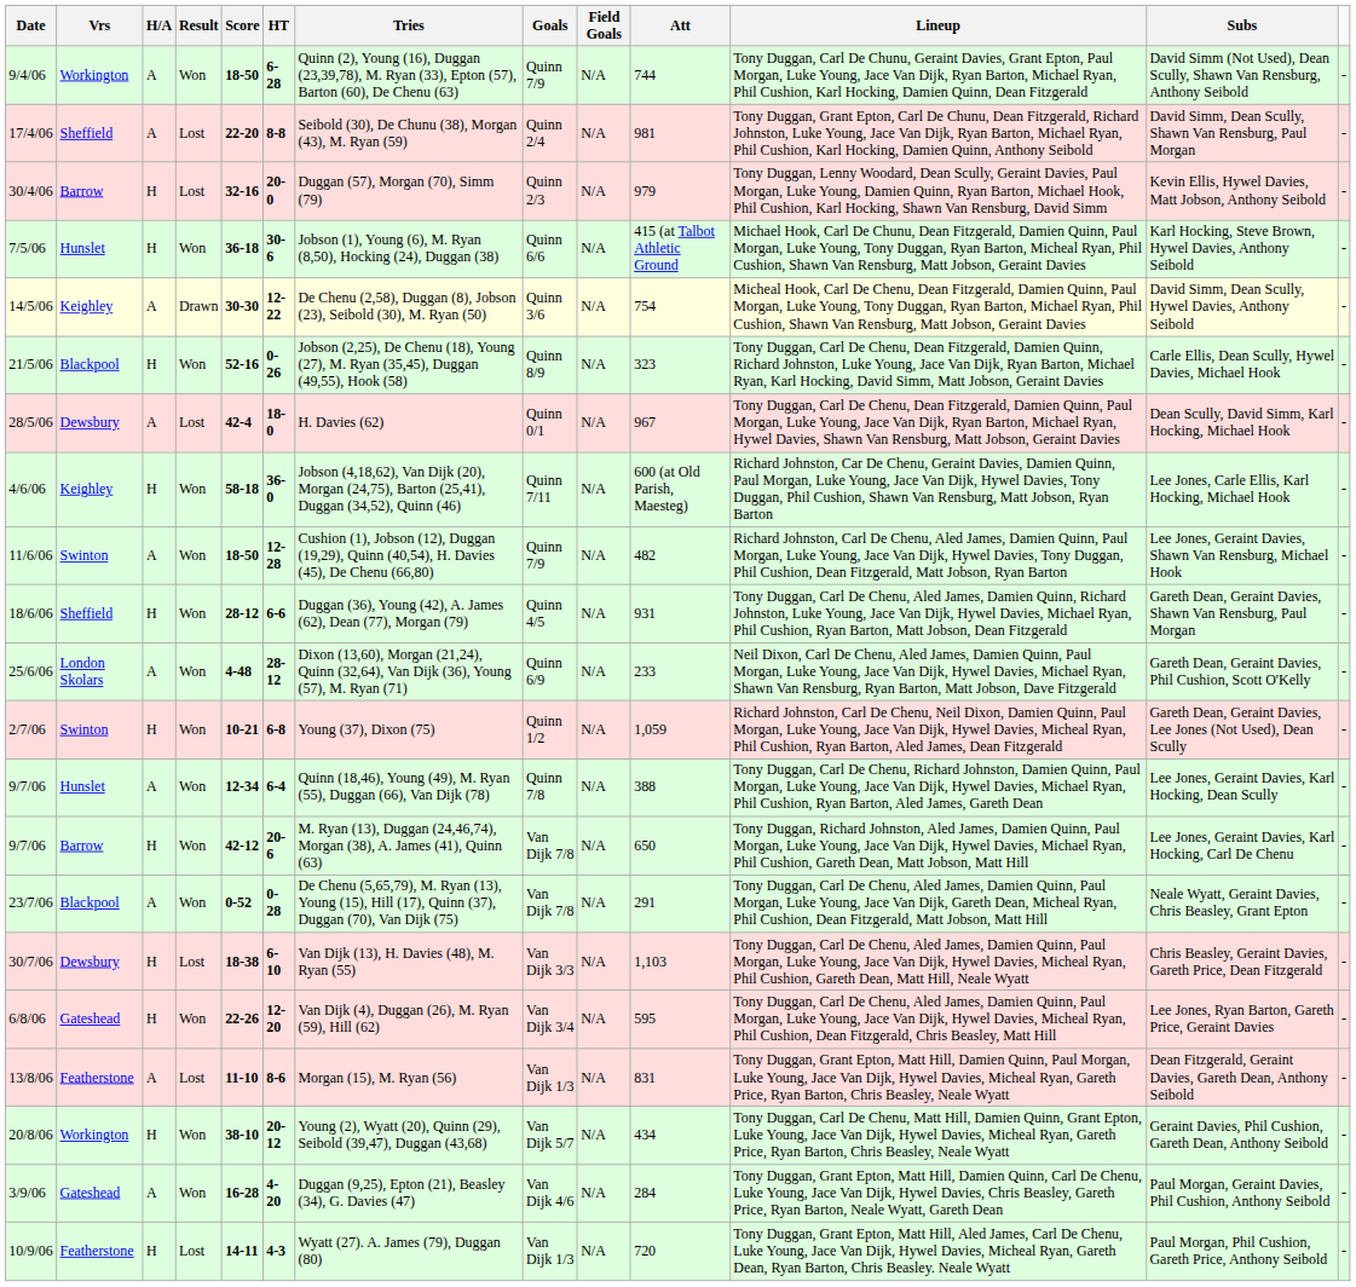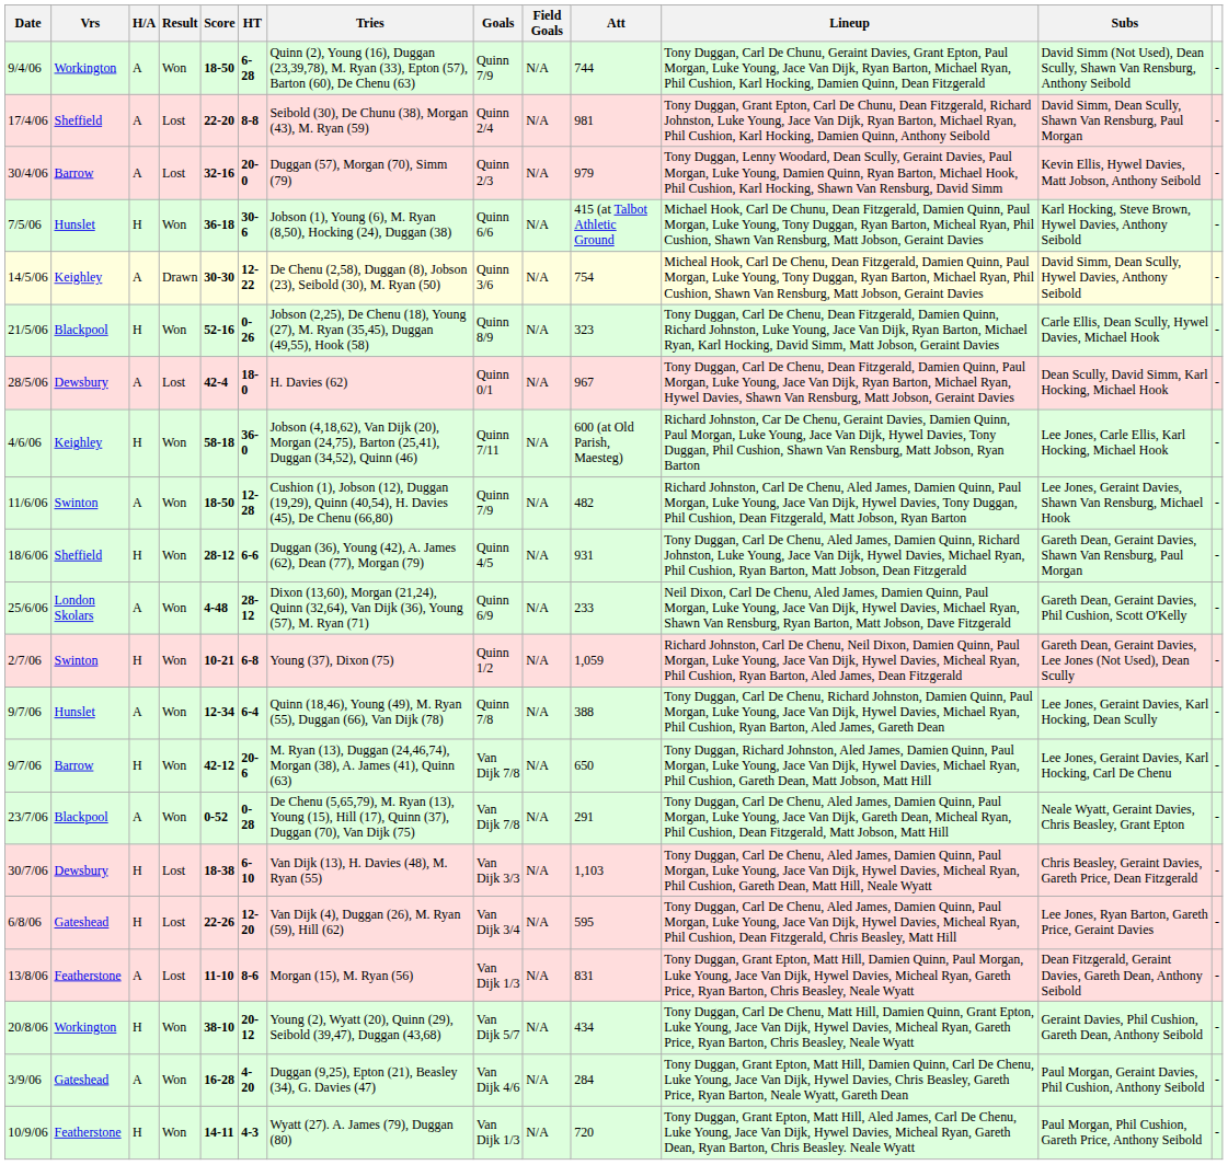 <table class="wikitable" style="font-size:85%;" width="100%">
 <tr>
 <th>Date</th>
 <th>Vrs</th>
 <th>H/A</th>
 <th>Result</th>
 <th>Score</th>
 <th>HT</th>
 <th>Tries</th>
 <th>Goals</th>
 <th>Field Goals</th>
 <th>Att</th>
 <th>Lineup</th>
 <th>Subs</th>
 </tr>
 <tr style="background:#ddffdd;" width=20 | >
 <td>9/4/06</td>
 <td><a href='#'>Workington</a></td>
 <td>A</td>
 <td>Won</td>
 <td><strong>18-50</strong></td>
 <td><strong>6-28</strong></td>
 <td>Quinn (2), Young (16), Duggan (23,39,78), M. Ryan (33), Epton (57), Barton (60), De Chenu (63)</td>
 <td>Quinn 7/9</td>
 <td>N/A</td>
 <td>744</td>
 <td>Tony Duggan, Carl De Chunu, Geraint Davies, Grant Epton, Paul Morgan, Luke Young, Jace Van Dijk, Ryan Barton, Michael Ryan, Phil Cushion, Karl Hocking, Damien Quinn, Dean Fitzgerald</td>
 <td>David Simm (Not Used), Dean Scully, Shawn Van Rensburg, Anthony Seibold</td>
 <td>-</td>
 </tr>
 <tr style="background:#ffdddd;" width=20 | >
 <td>17/4/06</td>
 <td><a href='#'>Sheffield</a></td>
 <td>A</td>
 <td>Lost</td>
 <td><strong>22-20</strong></td>
 <td><strong>8-8</strong></td>
 <td>Seibold (30), De Chunu (38), Morgan (43), M. Ryan (59)</td>
 <td>Quinn 2/4</td>
 <td>N/A</td>
 <td>981</td>
 <td>Tony Duggan, Grant Epton, Carl De Chunu, Dean Fitzgerald, Richard Johnston, Luke Young, Jace Van Dijk, Ryan Barton, Michael Ryan, Phil Cushion, Karl Hocking, Damien Quinn, Anthony Seibold</td>
 <td>David Simm, Dean Scully, Shawn Van Rensburg, Paul Morgan</td>
 <td>-</td>
 </tr>
 <tr style="background:#ffdddd;" width=20 | >
 <td>30/4/06</td>
 <td><a href='#'>Barrow</a></td>
-<td>H</td>
+<td>A</td>
 <td>Lost</td>
 <td><strong>32-16</strong></td>
 <td><strong>20-0</strong></td>
 <td>Duggan (57), Morgan (70), Simm (79)</td>
 <td>Quinn 2/3</td>
 <td>N/A</td>
 <td>979</td>
 <td>Tony Duggan, Lenny Woodard, Dean Scully, Geraint Davies, Paul Morgan, Luke Young, Damien Quinn, Ryan Barton, Michael Hook, Phil Cushion, Karl Hocking, Shawn Van Rensburg, David Simm</td>
 <td>Kevin Ellis, Hywel Davies, Matt Jobson, Anthony Seibold</td>
 <td>-</td>
 </tr>
 <tr style="background:#ddffdd;" width=20 | >
 <td>7/5/06</td>
 <td><a href='#'>Hunslet</a></td>
 <td>H</td>
 <td>Won</td>
 <td><strong>36-18</strong></td>
 <td><strong>30-6</strong></td>
 <td>Jobson (1), Young (6), M. Ryan (8,50), Hocking (24), Duggan (38)</td>
 <td>Quinn 6/6</td>
 <td>N/A</td>
 <td>415 (at <a href='#'>Talbot Athletic Ground</a></td>
 <td>Michael Hook, Carl De Chunu, Dean Fitzgerald, Damien Quinn, Paul Morgan, Luke Young, Tony Duggan, Ryan Barton, Micheal Ryan, Phil Cushion, Shawn Van Rensburg, Matt Jobson, Geraint Davies</td>
 <td>Karl Hocking, Steve Brown, Hywel Davies, Anthony Seibold</td>
 <td>-</td>
 </tr>
 <tr style="background:#ffffdd"  width=20 | >
 <td>14/5/06</td>
 <td><a href='#'>Keighley</a></td>
 <td>A</td>
 <td>Drawn</td>
 <td><strong>30-30</strong></td>
 <td><strong>12-22</strong></td>
 <td>De Chenu (2,58), Duggan (8), Jobson (23), Seibold (30), M. Ryan (50)</td>
 <td>Quinn 3/6</td>
 <td>N/A</td>
 <td>754</td>
 <td>Micheal Hook, Carl De Chenu, Dean Fitzgerald, Damien Quinn, Paul Morgan, Luke Young, Tony Duggan, Ryan Barton, Michael Ryan, Phil Cushion, Shawn Van Rensburg, Matt Jobson, Geraint Davies</td>
 <td>David Simm, Dean Scully, Hywel Davies, Anthony Seibold</td>
 <td>-</td>
 </tr>
 <tr style="background:#ddffdd;" width=20 | >
 <td>21/5/06</td>
 <td><a href='#'>Blackpool</a></td>
 <td>H</td>
 <td>Won</td>
 <td><strong>52-16</strong></td>
 <td><strong>0-26</strong></td>
 <td>Jobson (2,25), De Chenu (18), Young (27), M. Ryan (35,45), Duggan (49,55), Hook (58)</td>
 <td>Quinn 8/9</td>
 <td>N/A</td>
 <td>323</td>
 <td>Tony Duggan, Carl De Chenu, Dean Fitzgerald, Damien Quinn, Richard Johnston, Luke Young, Jace Van Dijk, Ryan Barton, Michael Ryan, Karl Hocking, David Simm, Matt Jobson, Geraint Davies</td>
 <td>Carle Ellis, Dean Scully, Hywel Davies, Michael Hook</td>
 <td>-</td>
 </tr>
 <tr style="background:#ffdddd;" width=20 | >
 <td>28/5/06</td>
 <td><a href='#'>Dewsbury</a></td>
 <td>A</td>
 <td>Lost</td>
 <td><strong>42-4</strong></td>
 <td><strong>18-0</strong></td>
 <td>H. Davies (62)</td>
 <td>Quinn 0/1</td>
 <td>N/A</td>
 <td>967</td>
 <td>Tony Duggan, Carl De Chenu, Dean Fitzgerald, Damien Quinn, Paul Morgan, Luke Young, Jace Van Dijk, Ryan Barton, Michael Ryan, Hywel Davies, Shawn Van Rensburg, Matt Jobson, Geraint Davies</td>
 <td>Dean Scully, David Simm, Karl Hocking, Michael Hook</td>
 <td>-</td>
 </tr>
 <tr style="background:#ddffdd;" width=20 | >
 <td>4/6/06</td>
 <td><a href='#'>Keighley</a></td>
 <td>H</td>
 <td>Won</td>
 <td><strong>58-18</strong></td>
 <td><strong>36-0</strong></td>
 <td>Jobson (4,18,62), Van Dijk (20), Morgan (24,75), Barton (25,41), Duggan (34,52), Quinn (46)</td>
 <td>Quinn 7/11</td>
 <td>N/A</td>
 <td>600 (at Old Parish, Maesteg)</td>
 <td>Richard Johnston, Car De Chenu, Geraint Davies, Damien Quinn, Paul Morgan, Luke Young, Jace Van Dijk, Hywel Davies, Tony Duggan, Phil Cushion, Shawn Van Rensburg, Matt Jobson, Ryan Barton</td>
 <td>Lee Jones, Carle Ellis, Karl Hocking, Michael Hook</td>
 <td>-</td>
 </tr>
 <tr style="background:#ddffdd;" width=20 | >
 <td>11/6/06</td>
 <td><a href='#'>Swinton</a></td>
 <td>A</td>
 <td>Won</td>
 <td><strong>18-50</strong></td>
 <td><strong>12-28</strong></td>
 <td>Cushion (1), Jobson (12), Duggan (19,29), Quinn (40,54), H. Davies (45), De Chenu (66,80)</td>
 <td>Quinn 7/9</td>
 <td>N/A</td>
 <td>482</td>
 <td>Richard Johnston, Carl De Chenu, Aled James, Damien Quinn, Paul Morgan, Luke Young, Jace Van Dijk, Hywel Davies, Tony Duggan, Phil Cushion, Dean Fitzgerald, Matt Jobson, Ryan Barton</td>
 <td>Lee Jones, Geraint Davies, Shawn Van Rensburg, Michael Hook</td>
 <td>-</td>
 </tr>
 <tr style="background:#ddffdd;" width=20 | >
 <td>18/6/06</td>
 <td><a href='#'>Sheffield</a></td>
 <td>H</td>
 <td>Won</td>
 <td><strong>28-12</strong></td>
 <td><strong>6-6</strong></td>
 <td>Duggan (36), Young (42), A. James (62), Dean (77), Morgan (79)</td>
 <td>Quinn 4/5</td>
 <td>N/A</td>
 <td>931</td>
 <td>Tony Duggan, Carl De Chenu, Aled James, Damien Quinn, Richard Johnston, Luke Young, Jace Van Dijk, Hywel Davies, Michael Ryan, Phil Cushion, Ryan Barton, Matt Jobson, Dean Fitzgerald</td>
 <td>Gareth Dean, Geraint Davies, Shawn Van Rensburg, Paul Morgan</td>
 <td>-</td>
 </tr>
 <tr style="background:#ddffdd;" width=20 | >
 <td>25/6/06</td>
 <td><a href='#'>London Skolars</a></td>
 <td>A</td>
 <td>Won</td>
 <td><strong>4-48</strong></td>
 <td><strong>28-12</strong></td>
 <td>Dixon (13,60), Morgan (21,24), Quinn (32,64), Van Dijk (36), Young (57), M. Ryan (71)</td>
 <td>Quinn 6/9</td>
 <td>N/A</td>
 <td>233</td>
 <td>Neil Dixon, Carl De Chenu, Aled James, Damien Quinn, Paul Morgan, Luke Young, Jace Van Dijk, Hywel Davies, Michael Ryan, Shawn Van Rensburg, Ryan Barton, Matt Jobson, Dave Fitzgerald</td>
 <td>Gareth Dean, Geraint Davies, Phil Cushion, Scott O'Kelly</td>
 <td>-</td>
 </tr>
 <tr style="background:#ffdddd;" width=20 | >
 <td>2/7/06</td>
 <td><a href='#'>Swinton</a></td>
 <td>H</td>
 <td>Won</td>
 <td><strong>10-21</strong></td>
 <td><strong>6-8</strong></td>
 <td>Young (37), Dixon (75)</td>
 <td>Quinn 1/2</td>
 <td>N/A</td>
 <td>1,059</td>
 <td>Richard Johnston, Carl De Chenu, Neil Dixon, Damien Quinn, Paul Morgan, Luke Young, Jace Van Dijk, Hywel Davies, Micheal Ryan, Phil Cushion, Ryan Barton, Aled James, Dean Fitzgerald</td>
 <td>Gareth Dean, Geraint Davies, Lee Jones (Not Used), Dean Scully</td>
 <td>-</td>
 </tr>
 <tr style="background:#ddffdd;" width=20 | >
 <td>9/7/06</td>
 <td><a href='#'>Hunslet</a></td>
 <td>A</td>
 <td>Won</td>
 <td><strong>12-34</strong></td>
 <td><strong>6-4</strong></td>
 <td>Quinn (18,46), Young (49), M. Ryan (55), Duggan (66), Van Dijk (78)</td>
 <td>Quinn 7/8</td>
 <td>N/A</td>
 <td>388</td>
 <td>Tony Duggan, Carl De Chenu, Richard Johnston, Damien Quinn, Paul Morgan, Luke Young, Jace Van Dijk, Hywel Davies, Michael Ryan, Phil Cushion, Ryan Barton, Aled James, Gareth Dean</td>
 <td>Lee Jones, Geraint Davies, Karl Hocking, Dean Scully</td>
 <td>-</td>
 </tr>
 <tr style="background:#ddffdd;" width=20 | >
 <td>9/7/06</td>
 <td><a href='#'>Barrow</a></td>
 <td>H</td>
 <td>Won</td>
 <td><strong>42-12</strong></td>
 <td><strong>20-6</strong></td>
 <td>M. Ryan (13), Duggan (24,46,74), Morgan (38), A. James (41), Quinn (63)</td>
 <td>Van Dijk 7/8</td>
 <td>N/A</td>
 <td>650</td>
 <td>Tony Duggan, Richard Johnston, Aled James, Damien Quinn, Paul Morgan, Luke Young, Jace Van Dijk, Hywel Davies, Michael Ryan, Phil Cushion, Gareth Dean, Matt Jobson, Matt Hill</td>
 <td>Lee Jones, Geraint Davies, Karl Hocking, Carl De Chenu</td>
 <td>-</td>
 </tr>
 <tr style="background:#ddffdd;" width=20 | >
 <td>23/7/06</td>
 <td><a href='#'>Blackpool</a></td>
 <td>A</td>
 <td>Won</td>
 <td><strong>0-52</strong></td>
 <td><strong>0-28</strong></td>
 <td>De Chenu (5,65,79), M. Ryan (13), Young (15), Hill (17), Quinn (37), Duggan (70), Van Dijk (75)</td>
 <td>Van Dijk 7/8</td>
 <td>N/A</td>
 <td>291</td>
 <td>Tony Duggan, Carl De Chenu, Aled James, Damien Quinn, Paul Morgan, Luke Young, Jace Van Dijk, Gareth Dean, Micheal Ryan, Phil Cushion, Dean Fitzgerald, Matt Jobson, Matt Hill</td>
 <td>Neale Wyatt, Geraint Davies, Chris Beasley, Grant Epton</td>
 <td>-</td>
 </tr>
 <tr style="background:#ffdddd;" width=20 | >
 <td>30/7/06</td>
 <td><a href='#'>Dewsbury</a></td>
 <td>H</td>
 <td>Lost</td>
 <td><strong>18-38</strong></td>
 <td><strong>6-10</strong></td>
 <td>Van Dijk (13), H. Davies (48), M. Ryan (55)</td>
 <td>Van Dijk 3/3</td>
 <td>N/A</td>
 <td>1,103</td>
 <td>Tony Duggan, Carl De Chenu, Aled James, Damien Quinn, Paul Morgan, Luke Young, Jace Van Dijk, Hywel Davies, Micheal Ryan, Phil Cushion, Gareth Dean, Matt Hill, Neale Wyatt</td>
 <td>Chris Beasley, Geraint Davies, Gareth Price, Dean Fitzgerald</td>
 <td>-</td>
 </tr>
 <tr style="background:#ffdddd;" width=20 | >
 <td>6/8/06</td>
 <td><a href='#'>Gateshead</a></td>
 <td>H</td>
-<td>Won</td>
+<td>Lost</td>
 <td><strong>22-26</strong></td>
 <td><strong>12-20</strong></td>
 <td>Van Dijk (4), Duggan (26), M. Ryan (59), Hill (62)</td>
 <td>Van Dijk 3/4</td>
 <td>N/A</td>
 <td>595</td>
 <td>Tony Duggan, Carl De Chenu, Aled James, Damien Quinn, Paul Morgan, Luke Young, Jace Van Dijk, Hywel Davies, Micheal Ryan, Phil Cushion, Dean Fitzgerald, Chris Beasley, Matt Hill</td>
 <td>Lee Jones, Ryan Barton, Gareth Price, Geraint Davies</td>
 <td>-</td>
 </tr>
 <tr style="background:#ffdddd;" width=20 | >
 <td>13/8/06</td>
 <td><a href='#'>Featherstone</a></td>
 <td>A</td>
 <td>Lost</td>
 <td><strong>11-10</strong></td>
 <td><strong>8-6</strong></td>
 <td>Morgan (15), M. Ryan (56)</td>
 <td>Van Dijk 1/3</td>
 <td>N/A</td>
 <td>831</td>
 <td>Tony Duggan, Grant Epton, Matt Hill, Damien Quinn, Paul Morgan, Luke Young, Jace Van Dijk, Hywel Davies, Micheal Ryan, Gareth Price, Ryan Barton, Chris Beasley, Neale Wyatt</td>
 <td>Dean Fitzgerald, Geraint Davies, Gareth Dean, Anthony Seibold</td>
 <td>-</td>
 </tr>
 <tr style="background:#ddffdd;" width=20 | >
 <td>20/8/06</td>
 <td><a href='#'>Workington</a></td>
 <td>H</td>
 <td>Won</td>
 <td><strong>38-10</strong></td>
 <td><strong>20-12</strong></td>
 <td>Young (2), Wyatt (20), Quinn (29), Seibold (39,47), Duggan (43,68)</td>
 <td>Van Dijk 5/7</td>
 <td>N/A</td>
 <td>434</td>
 <td>Tony Duggan, Carl De Chenu, Matt Hill, Damien Quinn, Grant Epton, Luke Young, Jace Van Dijk, Hywel Davies, Micheal Ryan, Gareth Price, Ryan Barton, Chris Beasley, Neale Wyatt</td>
 <td>Geraint Davies, Phil Cushion, Gareth Dean, Anthony Seibold</td>
 <td>-</td>
 </tr>
 <tr style="background:#ddffdd;" width=20 | >
 <td>3/9/06</td>
 <td><a href='#'>Gateshead</a></td>
 <td>A</td>
 <td>Won</td>
 <td><strong>16-28</strong></td>
 <td><strong>4-20</strong></td>
 <td>Duggan (9,25), Epton (21), Beasley (34), G. Davies (47)</td>
 <td>Van Dijk 4/6</td>
 <td>N/A</td>
 <td>284</td>
 <td>Tony Duggan, Grant Epton, Matt Hill, Damien Quinn, Carl De Chenu, Luke Young, Jace Van Dijk, Hywel Davies, Chris Beasley, Gareth Price, Ryan Barton, Neale Wyatt, Gareth Dean</td>
 <td>Paul Morgan, Geraint Davies, Phil Cushion, Anthony Seibold</td>
 <td>-</td>
 </tr>
 <tr style="background:#ddffdd;" width=20 | >
 <td>10/9/06</td>
 <td><a href='#'>Featherstone</a></td>
 <td>H</td>
-<td>Lost</td>
+<td>Won</td>
 <td><strong>14-11</strong></td>
 <td><strong>4-3</strong></td>
 <td>Wyatt (27). A. James (79), Duggan (80)</td>
 <td>Van Dijk 1/3</td>
 <td>N/A</td>
 <td>720</td>
 <td>Tony Duggan, Grant Epton, Matt Hill, Aled James, Carl De Chenu, Luke Young, Jace Van Dijk, Hywel Davies, Micheal Ryan, Gareth Dean, Ryan Barton, Chris Beasley. Neale Wyatt</td>
 <td>Paul Morgan, Phil Cushion, Gareth Price, Anthony Seibold</td>
 <td>-</td>
 </tr>
 </table>
